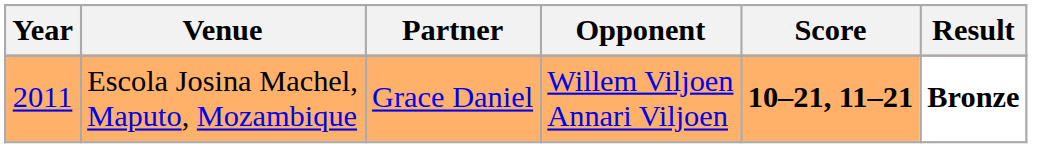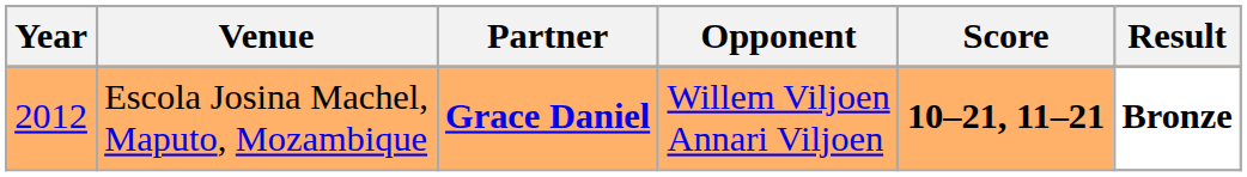 <table class="sortable wikitable" style="font-size: 90%;">
 <tr>
 <th>Year</th>
 <th>Venue</th>
 <th>Partner</th>
 <th>Opponent</th>
 <th>Score</th>
 <th>Result</th>
 </tr>
 <tr>
 </tr>
 <tr style="background:#FFB069">
-<td align="center"><a href='#'>2011</a></td>
+<td align="center"><a href='#'>2012</a></td>
 <td align="left">Escola Josina Machel,<br><a href='#'>Maputo</a>, <a href='#'>Mozambique</a></td>
-<td align="left"> <a href='#'>Grace Daniel</a></td>
+<td align="left"><strong> <a href='#'>Grace Daniel</a></strong></td>
 <td align="left"> <a href='#'>Willem Viljoen</a><br> <a href='#'>Annari Viljoen</a></td>
 <td align="left"><strong>10–21, 11–21</strong></td>
 <td style="text-align:left; background:white"> <strong>Bronze</strong></td>
 </tr>
 </table>
